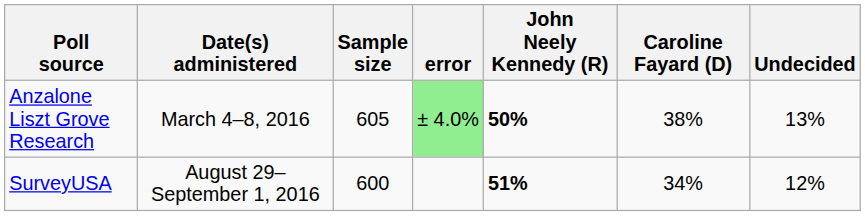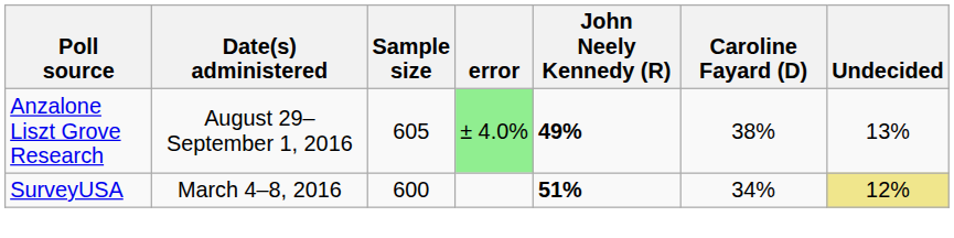 <table class="wikitable">
 <tr valign= bottom>
 <th style="width:100px;">Poll<br>source</th>
 <th style="width:150px;">Date(s)<br>administered</th>
 <th class=small>Sample<br>size</th>
 <th class=small><small></small><br>error</th>
 <th style="width:100px;">John<br>Neely<br>Kennedy (R)</th>
 <th style="width:100px;">Caroline<br>Fayard (D)</th>
 <th>Undecided</th>
 </tr>
 <tr>
 <td><a href='#'>Anzalone Liszt Grove Research</a></td>
-<td align=center>March 4–8, 2016</td>
+<td align=center>August 29–September 1, 2016</td>
 <td align=center>605</td>
 <td align=center style="background: lightgreen;">± 4.0%</td>
-<td><strong>50%</strong></td>
+<td><strong>49%</strong></td>
 <td align=center>38%</td>
 <td align=center>13%</td>
 </tr>
 <tr>
 <td><a href='#'>SurveyUSA</a></td>
-<td align=center>August 29–September 1, 2016</td>
+<td align=center>March 4–8, 2016</td>
 <td align=center>600</td>
 <td align=center></td>
 <td><strong>51%</strong></td>
 <td align=center>34%</td>
-<td align=center>12%</td>
+<td align=center style="background: khaki;">12%</td>
 </tr>
 </table>
